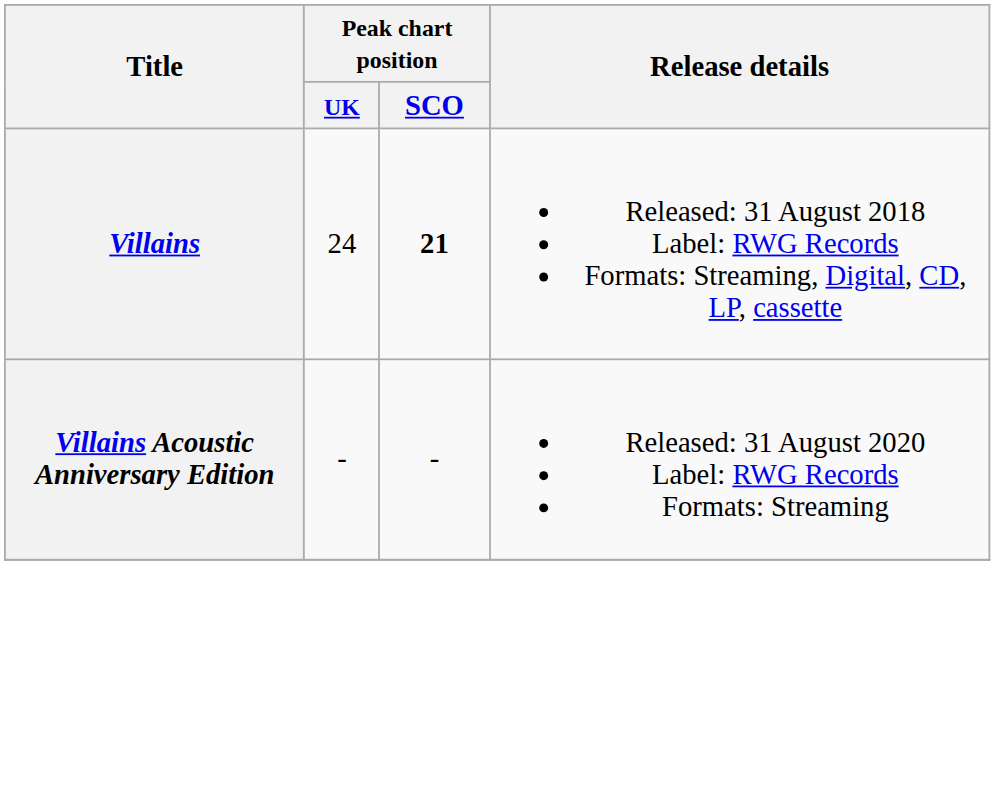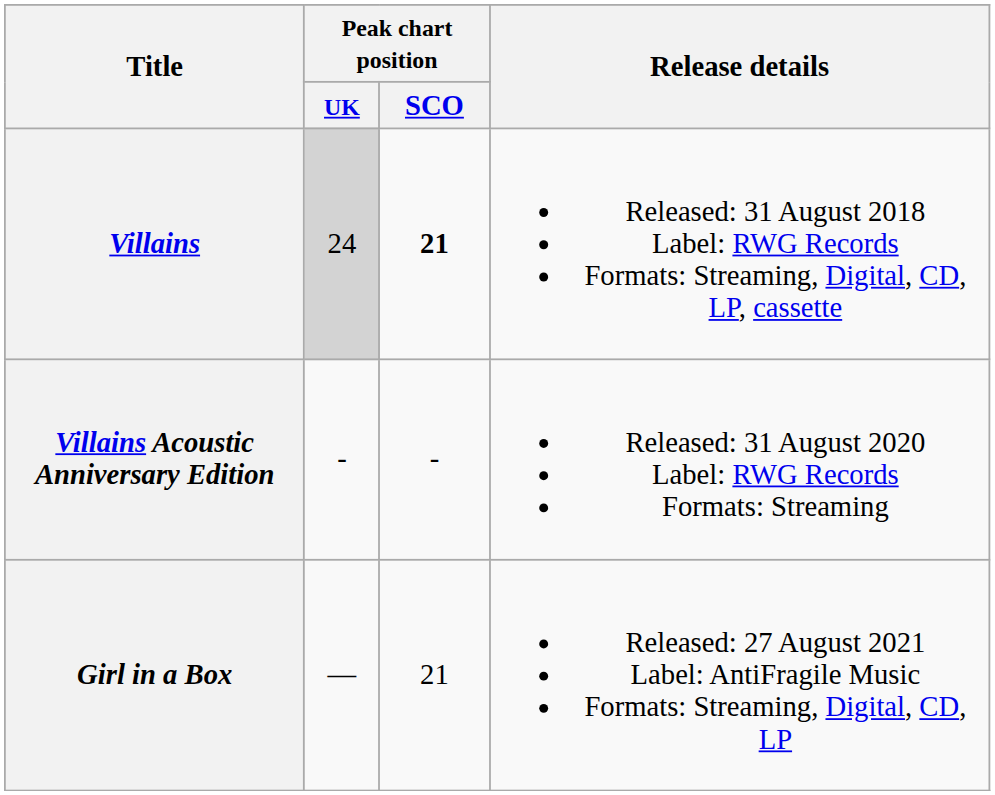 <table class="wikitable plainrowheaders" style="text-align:center;">
 <tr>
 <th scope="col" rowspan="2"  style="width:10em;">Title</th>
 <th colspan="2" scope="col" style="width:6em;"><small>Peak chart<br>position</small></th>
 <th scope="col" rowspan="2"  style="width:17em;">Release details</th>
 </tr>
 <tr>
 <th scope="col" style="text-align:center;"><small><a href='#'>UK</a><br></small></th>
 <th><a href='#'>SCO</a><br></th>
 </tr>
 <tr>
 <th scope="row"><em><a href='#'>Villains</a></em></th>
-<td>24</td>
+<td style="background: lightgrey;">24</td>
 <td><strong>21</strong></td>
 <td><br><ul><li>Released: 31 August 2018</li><li>Label: <a href='#'>RWG Records</a></li><li>Formats: Streaming, <a href='#'>Digital</a>, <a href='#'>CD</a>, <a href='#'>LP</a>, <a href='#'>cassette</a></li></ul></td>
 </tr>
 <tr>
 <th scope="row"><em><a href='#'>Villains</a> Acoustic Anniversary Edition</em></th>
 <td>-</td>
 <td>-</td>
 <td><br><ul><li>Released: 31 August 2020</li><li>Label: <a href='#'>RWG Records</a></li><li>Formats: Streaming</li></ul></td>
 </tr>
 <tr>
+<th scope="row"><em>Girl in a Box</em></th>
+<td>—</td>
+<td>21</td>
+<td><br><ul><li>Released: 27 August 2021</li><li>Label: AntiFragile Music</li><li>Formats: Streaming, <a href='#'>Digital</a>, <a href='#'>CD</a>, <a href='#'>LP</a></li></ul></td>
+</tr>
+<tr>
 </tr>
 </table>
